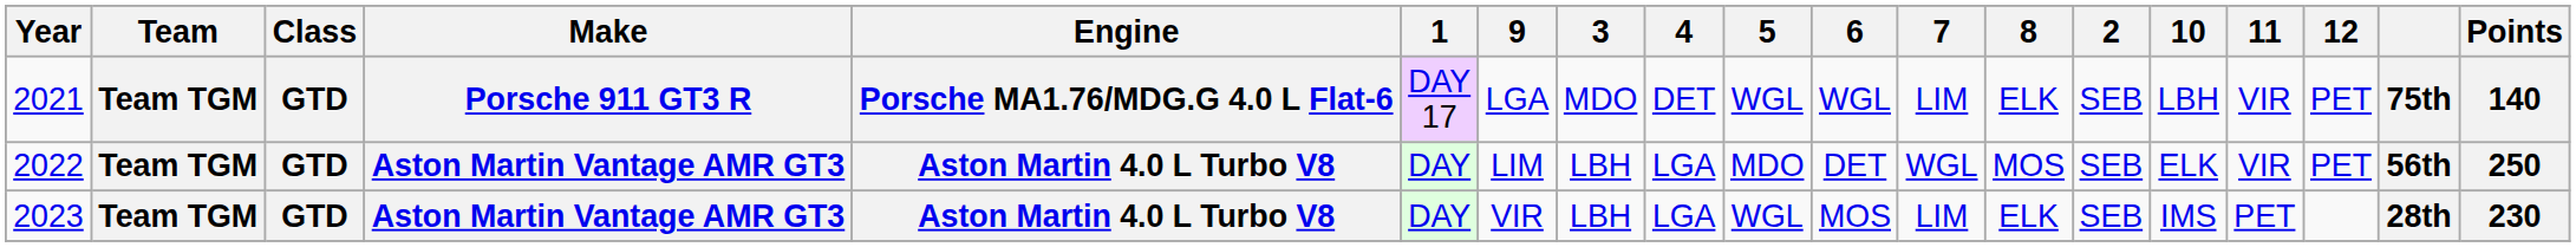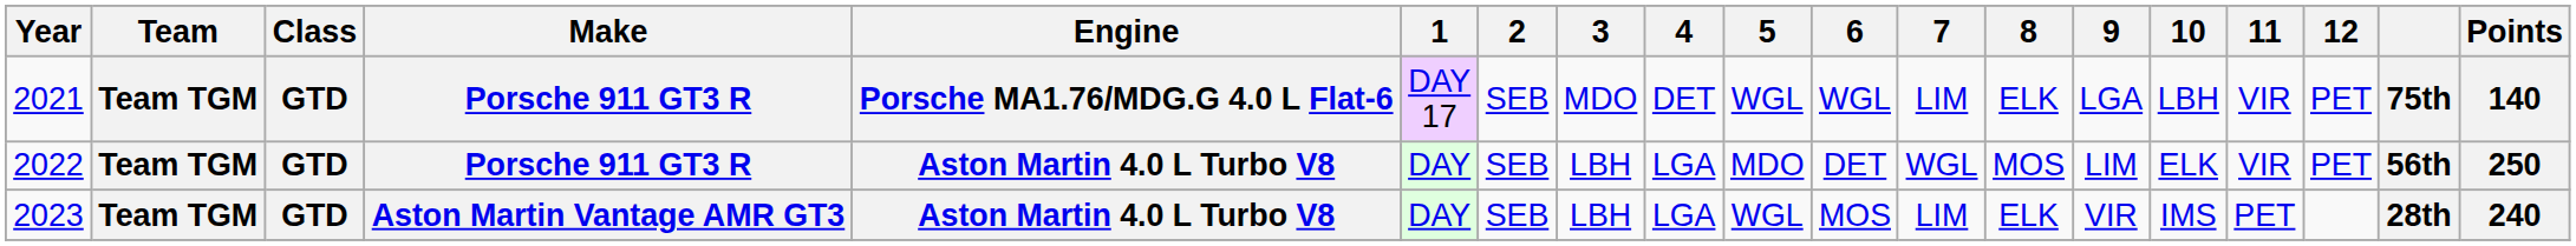 <table class="wikitable" style="text-align:center; font-size:90%">
 <tr>
 <th>Year</th>
 <th>Team</th>
 <th>Class</th>
 <th>Make</th>
 <th>Engine</th>
 <th>1</th>
-<th>9</th>
+<th>2</th>
 <th>3</th>
 <th>4</th>
 <th>5</th>
 <th>6</th>
 <th>7</th>
 <th>8</th>
-<th>2</th>
+<th>9</th>
 <th>10</th>
 <th>11</th>
 <th>12</th>
 <th></th>
 <th>Points</th>
 </tr>
 <tr>
 <td><a href='#'>2021</a></td>
 <th>Team TGM</th>
 <th>GTD</th>
 <th><a href='#'>Porsche 911 GT3 R</a></th>
 <th><a href='#'>Porsche</a> MA1.76/MDG.G 4.0 L <a href='#'>Flat-6</a></th>
 <td style="background:#EFCFFF;"><a href='#'>DAY</a><br>17</td>
-<td style="background:#;"><a href='#'>LGA</a><br></td>
+<td style="background:#;"><a href='#'>SEB</a><br></td>
 <td style="background:#;"><a href='#'>MDO</a><br></td>
 <td style="background:#;"><a href='#'>DET</a><br></td>
 <td style="background:#;"><a href='#'>WGL</a><br></td>
 <td style="background:#;"><a href='#'>WGL</a><br></td>
 <td style="background:#;"><a href='#'>LIM</a><br></td>
 <td style="background:#;"><a href='#'>ELK</a><br></td>
-<td style="background:#;"><a href='#'>SEB</a><br></td>
+<td style="background:#;"><a href='#'>LGA</a><br></td>
 <td style="background:#;"><a href='#'>LBH</a><br></td>
 <td style="background:#;"><a href='#'>VIR</a><br></td>
 <td style="background:#;"><a href='#'>PET</a><br></td>
 <th>75th</th>
 <th>140</th>
 </tr>
 <tr>
 <td><a href='#'>2022</a></td>
 <th>Team TGM</th>
 <th>GTD</th>
-<th><a href='#'>Aston Martin Vantage AMR GT3</a></th>
+<th><a href='#'>Porsche 911 GT3 R</a></th>
 <th><a href='#'>Aston Martin</a> 4.0 L Turbo <a href='#'>V8</a></th>
 <td style="background:#DFFFDF;"><a href='#'>DAY</a><br></td>
-<td style="background:"><a href='#'>LIM</a><br></td>
+<td style="background:"><a href='#'>SEB</a><br></td>
 <td style="background:"><a href='#'>LBH</a><br></td>
 <td style="background:"><a href='#'>LGA</a><br></td>
 <td style="background:"><a href='#'>MDO</a><br></td>
 <td style="background:"><a href='#'>DET</a><br></td>
 <td style="background:"><a href='#'>WGL</a><br></td>
 <td style="background:"><a href='#'>MOS</a><br></td>
-<td style="background:"><a href='#'>SEB</a><br></td>
+<td style="background:"><a href='#'>LIM</a><br></td>
 <td style="background:"><a href='#'>ELK</a><br></td>
 <td style="background:"><a href='#'>VIR</a><br></td>
 <td style="background:"><a href='#'>PET</a><br></td>
 <th>56th</th>
 <th>250</th>
 </tr>
 <tr>
 <td><a href='#'>2023</a></td>
 <th>Team TGM</th>
 <th>GTD</th>
 <th><a href='#'>Aston Martin Vantage AMR GT3</a></th>
 <th><a href='#'>Aston Martin</a> 4.0 L Turbo <a href='#'>V8</a></th>
 <td style="background:#DFFFDF;"><a href='#'>DAY</a><br></td>
-<td style="background:#;"><a href='#'>VIR</a><br></td>
+<td style="background:#;"><a href='#'>SEB</a><br></td>
 <td style="background:#;"><a href='#'>LBH</a><br></td>
 <td style="background:#;"><a href='#'>LGA</a><br></td>
 <td style="background:#;"><a href='#'>WGL</a><br></td>
 <td style="background:#;"><a href='#'>MOS</a><br></td>
 <td style="background:#;"><a href='#'>LIM</a><br></td>
 <td style="background:#;"><a href='#'>ELK</a><br></td>
-<td style="background:#;"><a href='#'>SEB</a><br></td>
+<td style="background:#;"><a href='#'>VIR</a><br></td>
 <td style="background:#;"><a href='#'>IMS</a><br></td>
 <td style="background:#;"><a href='#'>PET</a><br></td>
 <td></td>
 <th>28th</th>
-<th>230</th>
+<th>240</th>
 </tr>
 </table>
